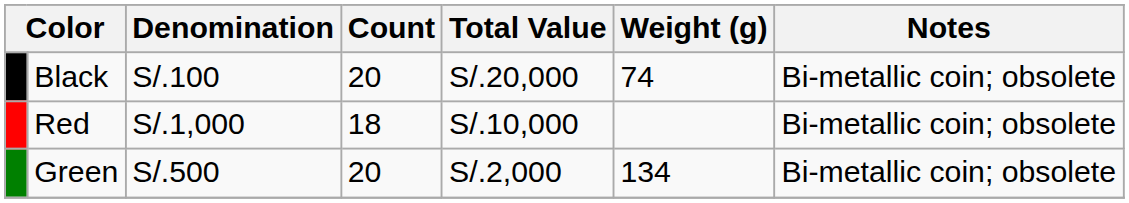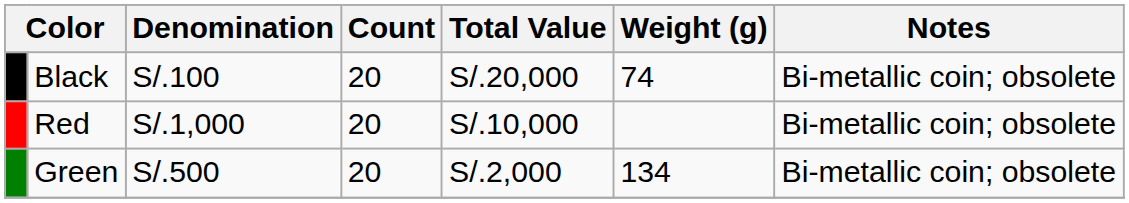 <table class="wikitable">
 <tr>
 <th colspan=2>Color</th>
 <th>Denomination</th>
 <th>Count</th>
 <th>Total Value</th>
 <th>Weight (g)</th>
 <th>Notes</th>
 </tr>
 <tr>
 <td style="background:Black"> </td>
 <td>Black</td>
 <td>S/.100</td>
 <td>20</td>
 <td>S/.20,000</td>
 <td>74</td>
 <td>Bi-metallic coin; obsolete</td>
 </tr>
 <tr>
 <td style="background:Red"> </td>
 <td>Red</td>
 <td>S/.1,000</td>
-<td>18</td>
+<td>20</td>
 <td>S/.10,000</td>
 <td></td>
 <td>Bi-metallic coin; obsolete</td>
 </tr>
 <tr>
 <td style="background:Green"> </td>
 <td>Green</td>
 <td>S/.500</td>
 <td>20</td>
 <td>S/.2,000</td>
 <td>134</td>
 <td>Bi-metallic coin; obsolete</td>
 </tr>
 <tr>
 </tr>
 </table>
